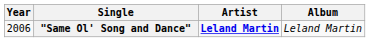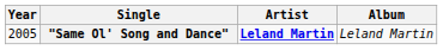 <table class="wikitable plainrowheaders" style="text-align:center;">
 <tr>
 <th>Year</th>
 <th style="width:16em;">Single</th>
 <th>Artist</th>
 <th>Album</th>
 </tr>
 <tr>
-<td>2006</td>
+<td>2005</td>
 <th scope="row">"Same Ol' Song and Dance"</th>
 <td><strong><a href='#'>Leland Martin</a></strong></td>
 <td align="left"><em>Leland Martin</em></td>
 </tr>
 </table>
